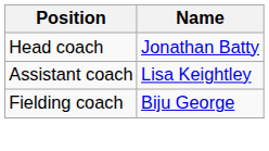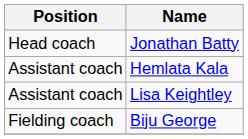 <table class="wikitable">
 <tr>
 <th>Position</th>
 <th>Name</th>
 </tr>
 <tr>
 <td>Head coach</td>
 <td><a href='#'>Jonathan Batty</a></td>
+</tr>
+<tr>
+<td>Assistant coach</td>
+<td><a href='#'>Hemlata Kala</a></td>
 </tr>
 <tr>
 <td>Assistant coach</td>
 <td><a href='#'>Lisa Keightley</a></td>
 </tr>
 <tr>
 <td>Fielding coach</td>
 <td><a href='#'>Biju George</a></td>
 </tr>
 <tr>
 </tr>
 </table>
